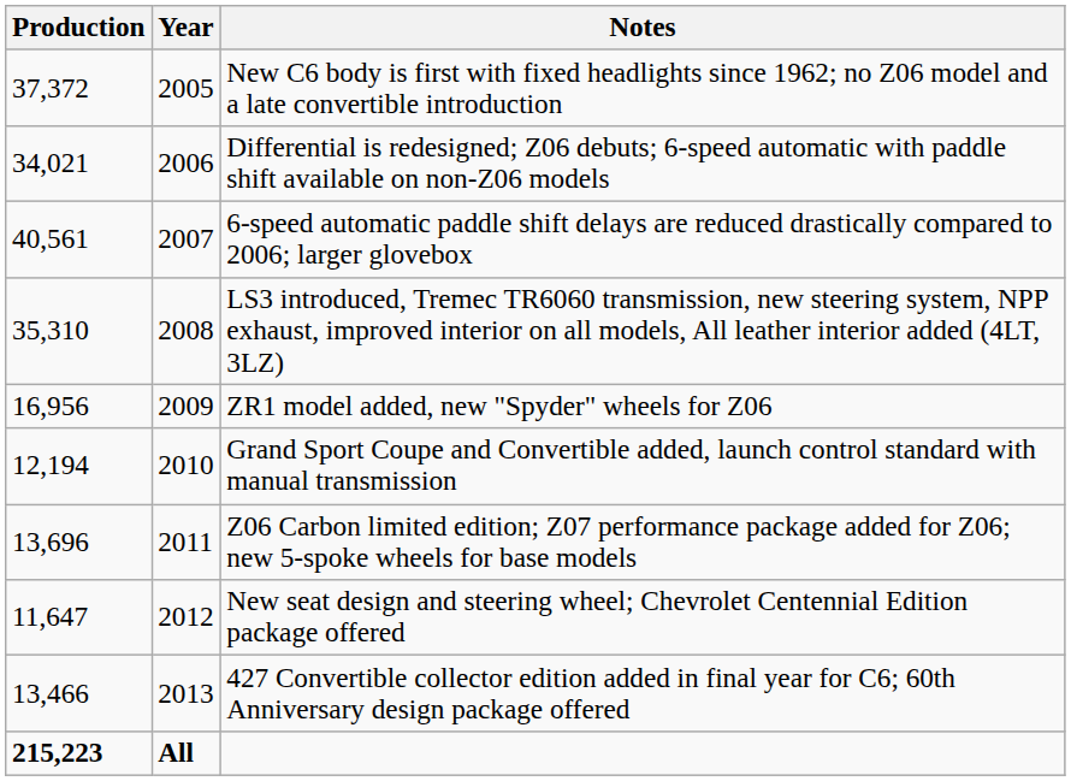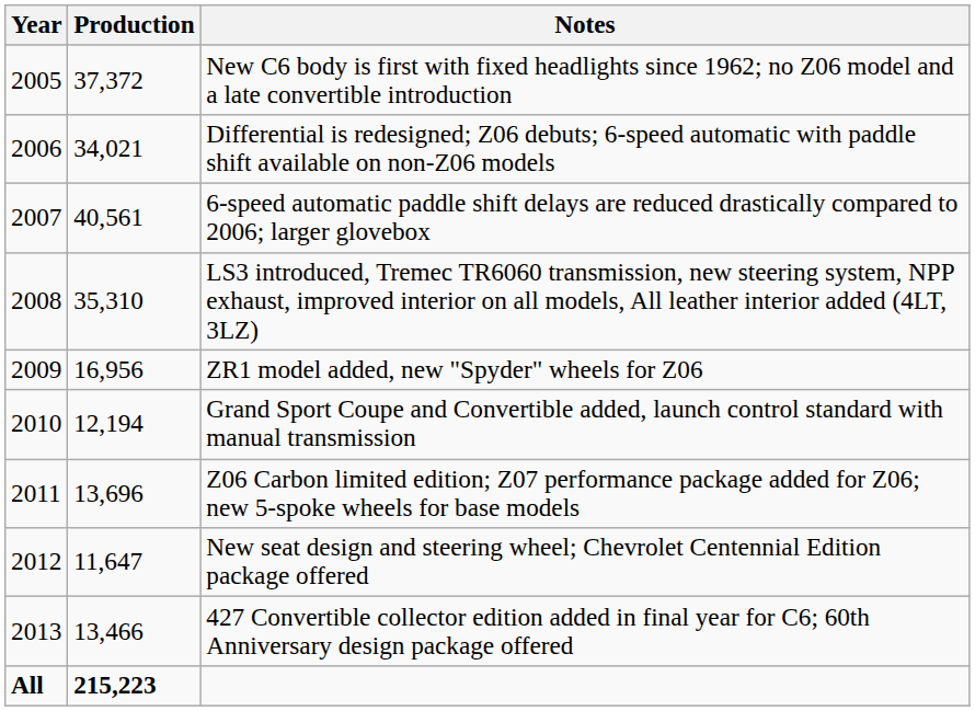 <table class="wikitable defaultcenter col3left">
 <tr>
+<th>Year</th>
 <th>Production</th>
-<th>Year</th>
 <th>Notes</th>
 </tr>
 <tr>
+<td>2005</td>
 <td>37,372</td>
-<td>2005</td>
 <td>New C6 body is first with fixed headlights since 1962; no Z06 model and a late convertible introduction</td>
 </tr>
 <tr>
+<td>2006</td>
 <td>34,021</td>
-<td>2006</td>
 <td>Differential is redesigned; Z06 debuts; 6-speed automatic with paddle shift available on non-Z06 models</td>
 </tr>
 <tr>
+<td>2007</td>
 <td>40,561</td>
-<td>2007</td>
 <td>6-speed automatic paddle shift delays are reduced drastically compared to 2006; larger glovebox</td>
 </tr>
 <tr>
+<td>2008</td>
 <td>35,310</td>
-<td>2008</td>
 <td>LS3 introduced, Tremec TR6060 transmission, new steering system, NPP exhaust, improved interior on all models, All leather interior added (4LT, 3LZ)</td>
 </tr>
 <tr>
+<td>2009</td>
 <td>16,956</td>
-<td>2009</td>
 <td>ZR1 model added, new "Spyder" wheels for Z06</td>
 </tr>
 <tr>
+<td>2010</td>
 <td>12,194</td>
-<td>2010</td>
 <td>Grand Sport Coupe and Convertible added, launch control standard with manual transmission</td>
 </tr>
 <tr>
+<td>2011</td>
 <td>13,696</td>
-<td>2011</td>
 <td>Z06 Carbon limited edition; Z07 performance package added for Z06; new 5-spoke wheels for base models</td>
 </tr>
 <tr>
+<td>2012</td>
 <td>11,647</td>
-<td>2012</td>
 <td>New seat design and steering wheel; Chevrolet Centennial Edition package offered</td>
 </tr>
 <tr>
+<td>2013</td>
 <td>13,466</td>
-<td>2013</td>
 <td>427 Convertible collector edition added in final year for C6; 60th Anniversary design package offered</td>
 </tr>
 <tr>
+<td><strong>All</strong></td>
 <td><strong>215,223</strong></td>
-<td><strong>All</strong></td>
 <td align=left></td>
 </tr>
 </table>
